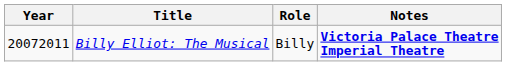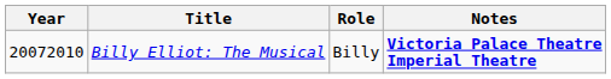 <table class="wikitable sortable">
 <tr>
 <th>Year</th>
 <th>Title</th>
 <th>Role</th>
 <th class="unsortable">Notes</th>
 </tr>
 <tr>
-<td>20072011</td>
+<td>20072010</td>
 <td><em><a href='#'>Billy Elliot: The Musical</a></em></td>
 <td>Billy</td>
 <td><strong><a href='#'>Victoria Palace Theatre</a><br><a href='#'>Imperial Theatre</a></strong></td>
 </tr>
 </table>
